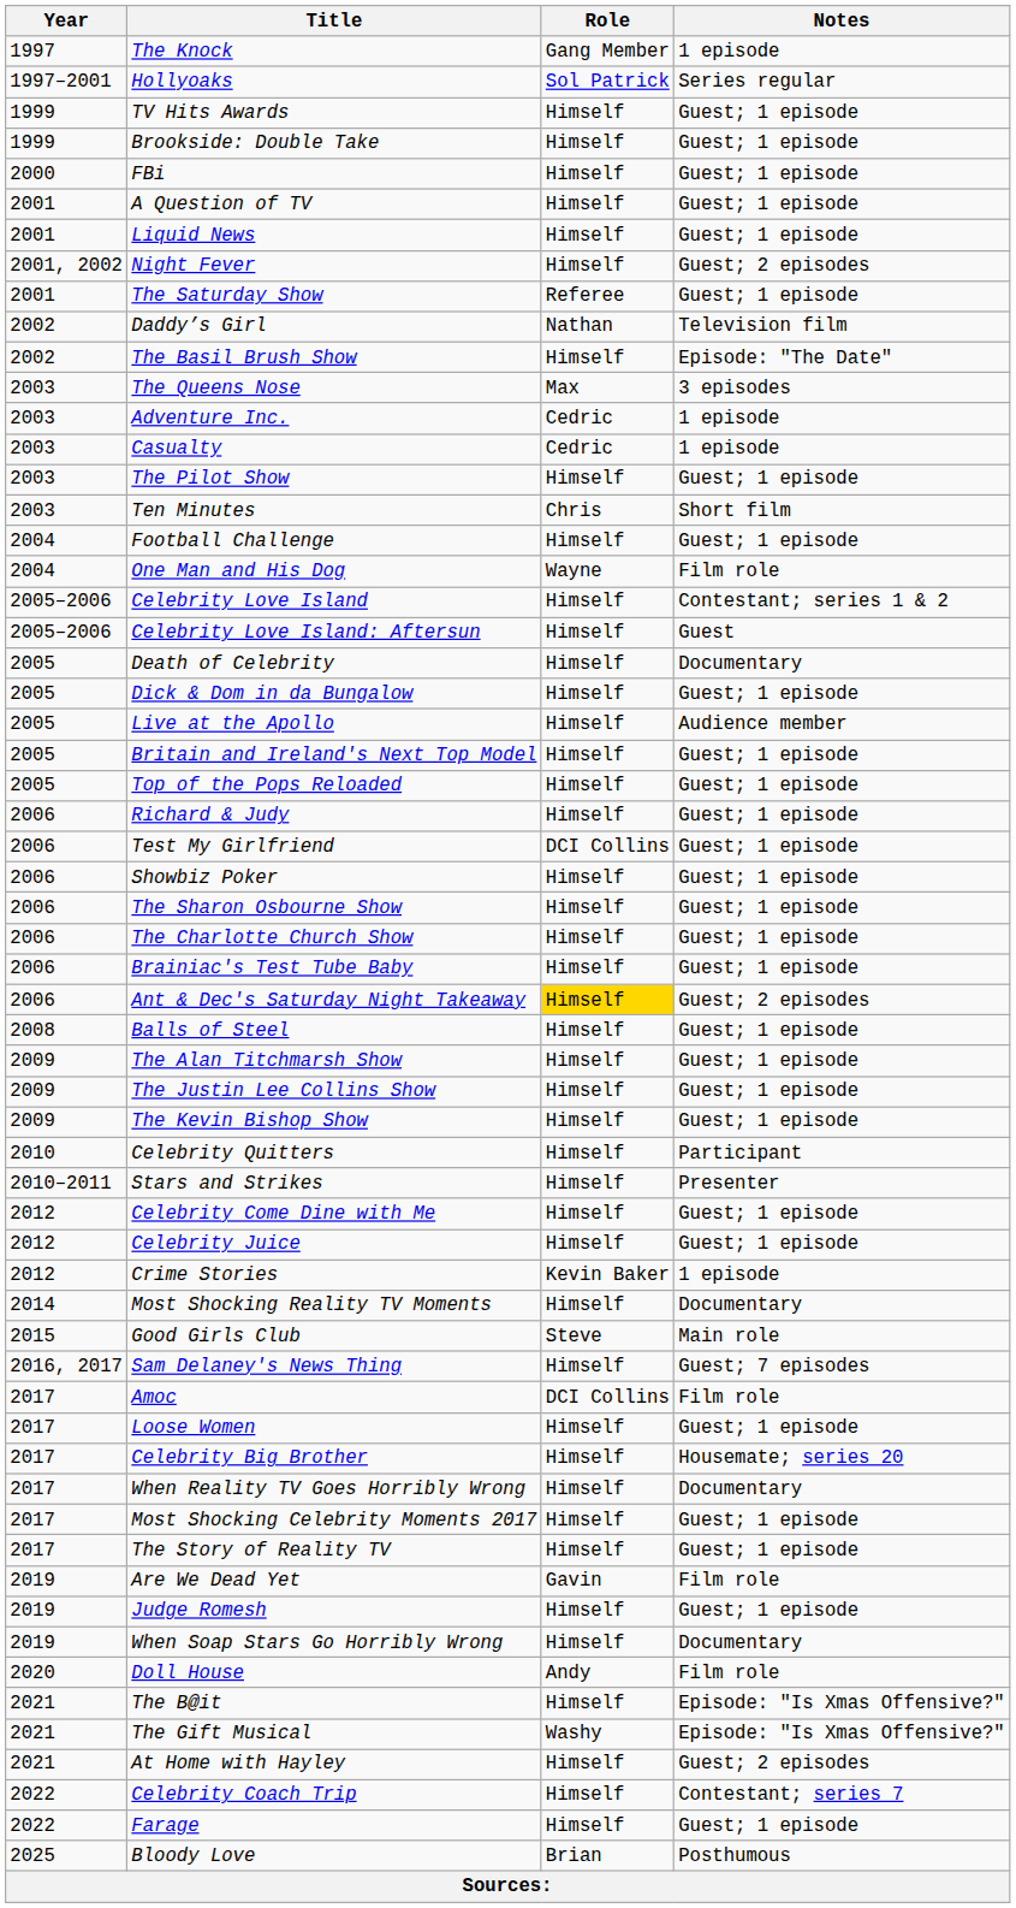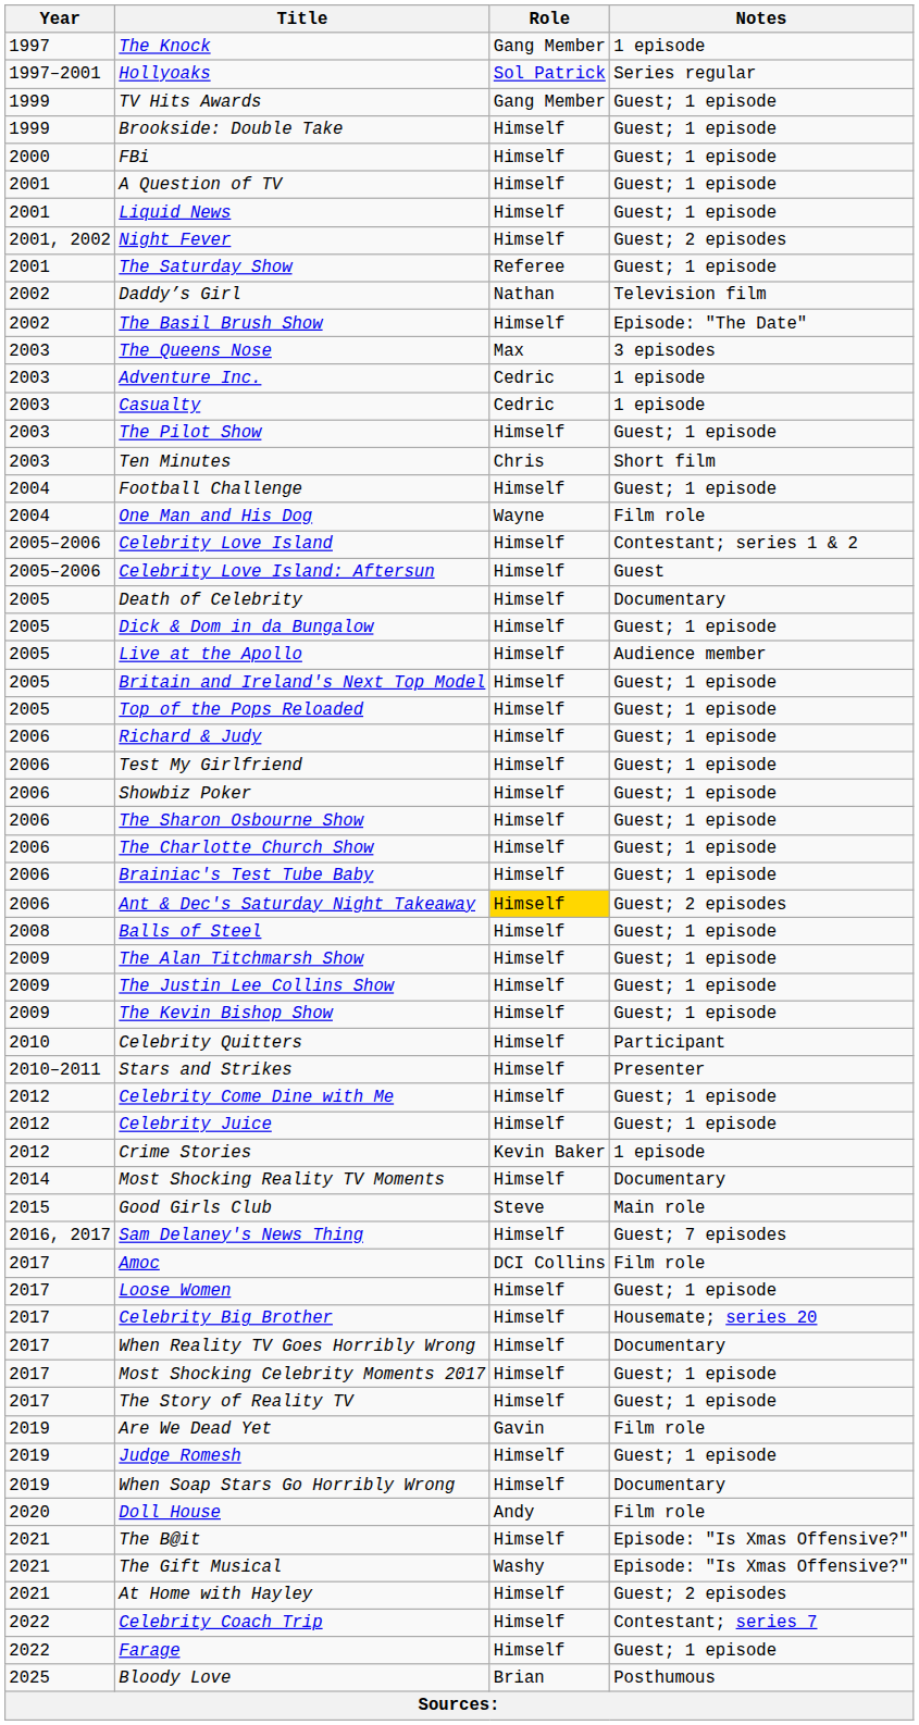 <table class="wikitable plainrowheaders sortable">
 <tr>
 <th>Year</th>
 <th>Title</th>
 <th>Role</th>
 <th>Notes</th>
 </tr>
 <tr>
 <td>1997</td>
 <td><em><a href='#'>The Knock</a></em></td>
 <td>Gang Member</td>
 <td>1 episode</td>
 </tr>
 <tr>
 <td>1997–2001</td>
 <td><em><a href='#'>Hollyoaks</a></em></td>
 <td><a href='#'>Sol Patrick</a></td>
 <td>Series regular</td>
 </tr>
 <tr>
 <td>1999</td>
 <td><em>TV Hits Awards</em></td>
-<td>Himself</td>
+<td>Gang Member</td>
 <td>Guest; 1 episode</td>
 </tr>
 <tr>
 <td>1999</td>
 <td><em>Brookside: Double Take</em></td>
 <td>Himself</td>
 <td>Guest; 1 episode</td>
 </tr>
 <tr>
 <td>2000</td>
 <td><em>FBi</em></td>
 <td>Himself</td>
 <td>Guest; 1 episode</td>
 </tr>
 <tr>
 <td>2001</td>
 <td><em>A Question of TV</em></td>
 <td>Himself</td>
 <td>Guest; 1 episode</td>
 </tr>
 <tr>
 <td>2001</td>
 <td><em><a href='#'>Liquid News</a></em></td>
 <td>Himself</td>
 <td>Guest; 1 episode</td>
 </tr>
 <tr>
 <td>2001, 2002</td>
 <td><em><a href='#'>Night Fever</a></em></td>
 <td>Himself</td>
 <td>Guest; 2 episodes</td>
 </tr>
 <tr>
 <td>2001</td>
 <td><em><a href='#'>The Saturday Show</a></em></td>
 <td>Referee</td>
 <td>Guest; 1 episode</td>
 </tr>
 <tr>
 <td>2002</td>
 <td><em>Daddy’s Girl</em></td>
 <td>Nathan</td>
 <td>Television film</td>
 </tr>
 <tr>
 <td>2002</td>
 <td><em><a href='#'>The Basil Brush Show</a></em></td>
 <td>Himself</td>
 <td>Episode: "The Date"</td>
 </tr>
 <tr>
 <td>2003</td>
 <td><em><a href='#'>The Queens Nose</a></em></td>
 <td>Max</td>
 <td>3 episodes</td>
 </tr>
 <tr>
 <td>2003</td>
 <td><em><a href='#'>Adventure Inc.</a></em></td>
 <td>Cedric</td>
 <td>1 episode</td>
 </tr>
 <tr>
 <td>2003</td>
 <td><em><a href='#'>Casualty</a></em></td>
 <td>Cedric</td>
 <td>1 episode</td>
 </tr>
 <tr>
 <td>2003</td>
 <td><em><a href='#'>The Pilot Show</a></em></td>
 <td>Himself</td>
 <td>Guest; 1 episode</td>
 </tr>
 <tr>
 <td>2003</td>
 <td><em>Ten Minutes</em></td>
 <td>Chris</td>
 <td>Short film</td>
 </tr>
 <tr>
 <td>2004</td>
 <td><em>Football Challenge</em></td>
 <td>Himself</td>
 <td>Guest; 1 episode</td>
 </tr>
 <tr>
 <td>2004</td>
 <td><em><a href='#'>One Man and His Dog</a></em></td>
 <td>Wayne</td>
 <td>Film role</td>
 </tr>
 <tr>
 <td>2005–2006</td>
 <td><em><a href='#'>Celebrity Love Island</a></em></td>
 <td>Himself</td>
 <td>Contestant; series 1 & 2</td>
 </tr>
 <tr>
 <td>2005–2006</td>
 <td><em><a href='#'>Celebrity Love Island: Aftersun</a></em></td>
 <td>Himself</td>
 <td>Guest</td>
 </tr>
 <tr>
 <td>2005</td>
 <td><em>Death of Celebrity</em></td>
 <td>Himself</td>
 <td>Documentary</td>
 </tr>
 <tr>
 <td>2005</td>
 <td><em><a href='#'>Dick & Dom in da Bungalow</a></em></td>
 <td>Himself</td>
 <td>Guest; 1 episode</td>
 </tr>
 <tr>
 <td>2005</td>
 <td><em><a href='#'>Live at the Apollo</a></em></td>
 <td>Himself</td>
 <td>Audience member</td>
 </tr>
 <tr>
 <td>2005</td>
 <td><em><a href='#'>Britain and Ireland's Next Top Model</a></em></td>
 <td>Himself</td>
 <td>Guest; 1 episode</td>
 </tr>
 <tr>
 <td>2005</td>
 <td><em><a href='#'>Top of the Pops Reloaded</a></em></td>
 <td>Himself</td>
 <td>Guest; 1 episode</td>
 </tr>
 <tr>
 <td>2006</td>
 <td><em><a href='#'>Richard & Judy</a></em></td>
 <td>Himself</td>
 <td>Guest; 1 episode</td>
 </tr>
 <tr>
 <td>2006</td>
 <td><em>Test My Girlfriend</em></td>
-<td>DCI Collins</td>
+<td>Himself</td>
 <td>Guest; 1 episode</td>
 </tr>
 <tr>
 <td>2006</td>
 <td><em>Showbiz Poker</em></td>
 <td>Himself</td>
 <td>Guest; 1 episode</td>
 </tr>
 <tr>
 <td>2006</td>
 <td><em><a href='#'>The Sharon Osbourne Show</a></em></td>
 <td>Himself</td>
 <td>Guest; 1 episode</td>
 </tr>
 <tr>
 <td>2006</td>
 <td><em><a href='#'>The Charlotte Church Show</a></em></td>
 <td>Himself</td>
 <td>Guest; 1 episode</td>
 </tr>
 <tr>
 <td>2006</td>
 <td><em><a href='#'>Brainiac's Test Tube Baby</a></em></td>
 <td>Himself</td>
 <td>Guest; 1 episode</td>
 </tr>
 <tr>
 <td>2006</td>
 <td><em><a href='#'>Ant & Dec's Saturday Night Takeaway</a></em></td>
 <td style="background: gold;">Himself</td>
 <td>Guest; 2 episodes</td>
 </tr>
 <tr>
 <td>2008</td>
 <td><em><a href='#'>Balls of Steel</a></em></td>
 <td>Himself</td>
 <td>Guest; 1 episode</td>
 </tr>
 <tr>
 <td>2009</td>
 <td><em><a href='#'>The Alan Titchmarsh Show</a></em></td>
 <td>Himself</td>
 <td>Guest; 1 episode</td>
 </tr>
 <tr>
 <td>2009</td>
 <td><em><a href='#'>The Justin Lee Collins Show</a></em></td>
 <td>Himself</td>
 <td>Guest; 1 episode</td>
 </tr>
 <tr>
 <td>2009</td>
 <td><em><a href='#'>The Kevin Bishop Show</a></em></td>
 <td>Himself</td>
 <td>Guest; 1 episode</td>
 </tr>
 <tr>
 <td>2010</td>
 <td><em>Celebrity Quitters</em></td>
 <td>Himself</td>
 <td>Participant</td>
 </tr>
 <tr>
 <td>2010–2011</td>
 <td><em>Stars and Strikes</em></td>
 <td>Himself</td>
 <td>Presenter</td>
 </tr>
 <tr>
 <td>2012</td>
 <td><em><a href='#'>Celebrity Come Dine with Me</a></em></td>
 <td>Himself</td>
 <td>Guest; 1 episode</td>
 </tr>
 <tr>
 <td>2012</td>
 <td><em><a href='#'>Celebrity Juice</a></em></td>
 <td>Himself</td>
 <td>Guest; 1 episode</td>
 </tr>
 <tr>
 <td>2012</td>
 <td><em>Crime Stories</em></td>
 <td>Kevin Baker</td>
 <td>1 episode</td>
 </tr>
 <tr>
 <td>2014</td>
 <td><em>Most Shocking Reality TV Moments</em></td>
 <td>Himself</td>
 <td>Documentary</td>
 </tr>
 <tr>
 <td>2015</td>
 <td><em>Good Girls Club</em></td>
 <td>Steve</td>
 <td>Main role</td>
 </tr>
 <tr>
 <td>2016, 2017</td>
 <td><em><a href='#'>Sam Delaney's News Thing</a></em></td>
 <td>Himself</td>
 <td>Guest; 7 episodes</td>
 </tr>
 <tr>
 <td>2017</td>
 <td><em><a href='#'>Amoc</a></em></td>
 <td>DCI Collins</td>
 <td>Film role</td>
 </tr>
 <tr>
 <td>2017</td>
 <td><em><a href='#'>Loose Women</a></em></td>
 <td>Himself</td>
 <td>Guest; 1 episode</td>
 </tr>
 <tr>
 <td>2017</td>
 <td><em><a href='#'>Celebrity Big Brother</a></em></td>
 <td>Himself</td>
 <td>Housemate; <a href='#'>series 20</a></td>
 </tr>
 <tr>
 <td>2017</td>
 <td><em>When Reality TV Goes Horribly Wrong</em></td>
 <td>Himself</td>
 <td>Documentary</td>
 </tr>
 <tr>
 <td>2017</td>
 <td><em>Most Shocking Celebrity Moments 2017</em></td>
 <td>Himself</td>
 <td>Guest; 1 episode</td>
 </tr>
 <tr>
 <td>2017</td>
 <td><em>The Story of Reality TV</em></td>
 <td>Himself</td>
 <td>Guest; 1 episode</td>
 </tr>
 <tr>
 <td>2019</td>
 <td><em>Are We Dead Yet</em></td>
 <td>Gavin</td>
 <td>Film role</td>
 </tr>
 <tr>
 <td>2019</td>
 <td><em><a href='#'>Judge Romesh</a></em></td>
 <td>Himself</td>
 <td>Guest; 1 episode</td>
 </tr>
 <tr>
 <td>2019</td>
 <td><em>When Soap Stars Go Horribly Wrong</em></td>
 <td>Himself</td>
 <td>Documentary</td>
 </tr>
 <tr>
 <td>2020</td>
 <td><em><a href='#'>Doll House</a></em></td>
 <td>Andy</td>
 <td>Film role</td>
 </tr>
 <tr>
 <td>2021</td>
 <td><em>The B@it</em></td>
 <td>Himself</td>
 <td>Episode: "Is Xmas Offensive?"</td>
 </tr>
 <tr>
 <td>2021</td>
 <td><em>The Gift Musical</em></td>
 <td>Washy</td>
 <td>Episode: "Is Xmas Offensive?"</td>
 </tr>
 <tr>
 <td>2021</td>
 <td><em>At Home with Hayley</em></td>
 <td>Himself</td>
 <td>Guest; 2 episodes</td>
 </tr>
 <tr>
 <td>2022</td>
 <td><em><a href='#'>Celebrity Coach Trip</a></em></td>
 <td>Himself</td>
 <td>Contestant; <a href='#'>series 7</a></td>
 </tr>
 <tr>
 <td>2022</td>
 <td><em><a href='#'>Farage</a></em></td>
 <td>Himself</td>
 <td>Guest; 1 episode</td>
 </tr>
 <tr>
 <td>2025</td>
 <td><em>Bloody Love</em></td>
 <td>Brian</td>
 <td>Posthumous</td>
 </tr>
 <tr>
 <th colspan="4"><strong>Sources</strong>: </th>
 </tr>
 </table>
